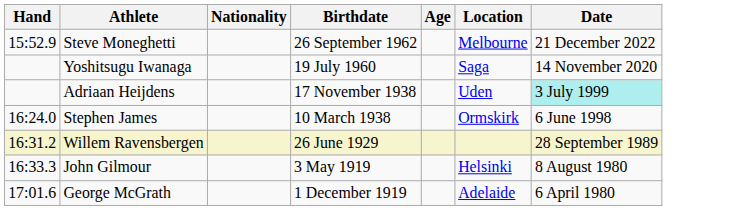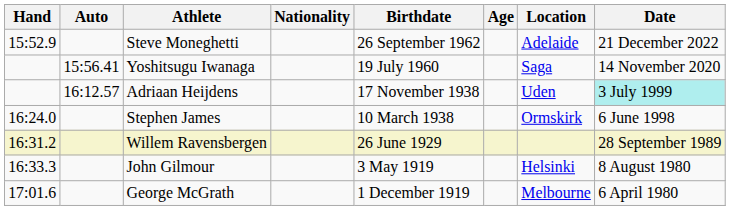 <table class="wikitable">
 <tr>
 <th>Hand</th>
+<th>Auto</th>
 <th>Athlete</th>
 <th>Nationality</th>
 <th>Birthdate</th>
 <th>Age</th>
 <th>Location</th>
 <th>Date</th>
 </tr>
 <tr>
 <td>15:52.9</td>
+<td></td>
 <td>Steve Moneghetti</td>
 <td></td>
 <td>26 September 1962</td>
 <td></td>
-<td><a href='#'>Melbourne</a></td>
+<td><a href='#'>Adelaide</a></td>
 <td>21 December 2022</td>
 </tr>
 <tr>
 <td></td>
+<td>15:56.41</td>
 <td>Yoshitsugu Iwanaga</td>
 <td></td>
 <td>19 July 1960</td>
 <td></td>
 <td><a href='#'>Saga</a></td>
 <td>14 November 2020</td>
 </tr>
 <tr>
 <td></td>
+<td>16:12.57</td>
 <td>Adriaan Heijdens</td>
 <td></td>
 <td>17 November 1938</td>
 <td></td>
 <td><a href='#'>Uden</a></td>
 <td style="background: paleturquoise;">3 July 1999</td>
 </tr>
 <tr>
 <td>16:24.0</td>
+<td></td>
 <td>Stephen James</td>
 <td></td>
 <td>10 March 1938</td>
 <td></td>
 <td><a href='#'>Ormskirk</a></td>
 <td>6 June 1998</td>
 </tr>
 <tr bgcolor=#f6F5CE>
 <td>16:31.2</td>
+<td></td>
 <td>Willem Ravensbergen</td>
 <td></td>
 <td>26 June 1929</td>
 <td></td>
 <td></td>
 <td>28 September 1989</td>
 </tr>
 <tr>
 <td>16:33.3</td>
+<td></td>
 <td>John Gilmour</td>
 <td></td>
 <td>3 May 1919</td>
 <td></td>
 <td><a href='#'>Helsinki</a></td>
 <td>8 August 1980</td>
 </tr>
 <tr>
 <td>17:01.6</td>
+<td></td>
 <td>George McGrath</td>
 <td></td>
 <td>1 December 1919</td>
 <td></td>
-<td><a href='#'>Adelaide</a></td>
+<td><a href='#'>Melbourne</a></td>
 <td>6 April 1980</td>
 </tr>
 </table>
